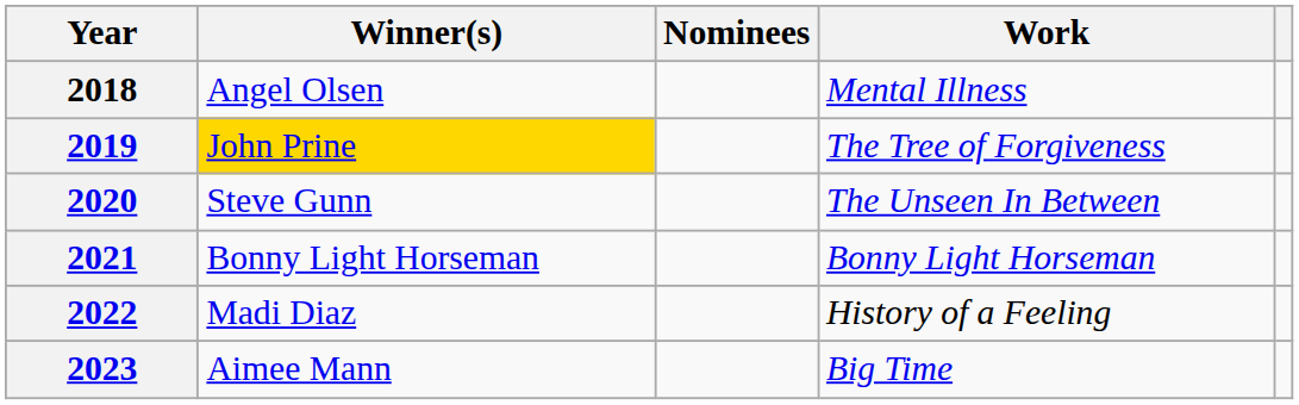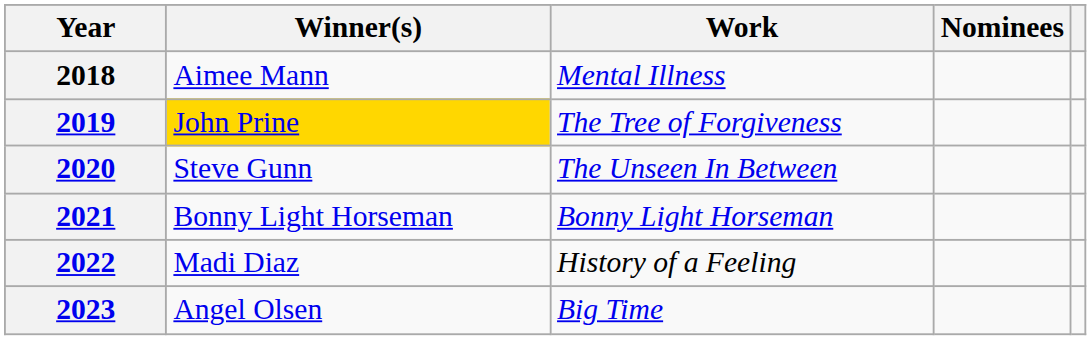 <table class="wikitable sortable">
 <tr>
 <th scope="col" style="width:5em;">Year</th>
 <th scope="col" style="width:200px;">Winner(s)</th>
+<th scope="col" style="width:200px;">Work</th>
 <th scope="col" class="unsortable">Nominees</th>
-<th scope="col" style="width:200px;">Work</th>
 <th scope="col" class="unsortable"></th>
 </tr>
 <tr>
 <th scope="row">2018</th>
-<td><a href='#'>Angel Olsen</a></td>
+<td><a href='#'>Aimee Mann</a></td>
+<td><em><a href='#'>Mental Illness</a></em></td>
 <td></td>
-<td><em><a href='#'>Mental Illness</a></em></td>
 <td align="center"></td>
 </tr>
 <tr>
 <th scope="row"><a href='#'>2019</a></th>
 <td style="background: gold;"><a href='#'>John Prine</a></td>
+<td><em><a href='#'>The Tree of Forgiveness</a></em></td>
 <td></td>
-<td><em><a href='#'>The Tree of Forgiveness</a></em></td>
 <td align="center"></td>
 </tr>
 <tr>
 <th scope="row"><a href='#'>2020</a></th>
 <td><a href='#'>Steve Gunn</a></td>
+<td><em><a href='#'>The Unseen In Between</a></em></td>
 <td></td>
-<td><em><a href='#'>The Unseen In Between</a></em></td>
 <td align="center"></td>
 </tr>
 <tr>
 <th scope="row"><a href='#'>2021</a></th>
 <td><a href='#'>Bonny Light Horseman</a></td>
+<td><em><a href='#'>Bonny Light Horseman</a></em></td>
 <td></td>
-<td><em><a href='#'>Bonny Light Horseman</a></em></td>
 <td align="center"></td>
 </tr>
 <tr>
 <th scope="row"><a href='#'>2022</a></th>
 <td><a href='#'>Madi Diaz</a></td>
+<td><em>History of a Feeling</em></td>
 <td></td>
-<td><em>History of a Feeling</em></td>
 <td align="center"></td>
 </tr>
 <tr>
 <th scope="row"><a href='#'>2023</a></th>
-<td><a href='#'>Aimee Mann</a></td>
+<td><a href='#'>Angel Olsen</a></td>
+<td><em><a href='#'>Big Time</a></em></td>
 <td></td>
-<td><em><a href='#'>Big Time</a></em></td>
 <td align="center"></td>
 </tr>
 </table>
